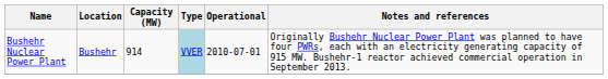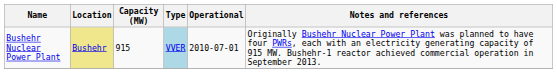 <table class="wikitable sortable">
 <tr>
 <th>Name</th>
 <th>Location</th>
 <th>Capacity (MW)</th>
 <th>Type</th>
 <th>Operational</th>
 <th>Notes and references</th>
 </tr>
 <tr>
 <td><a href='#'>Bushehr Nuclear Power Plant</a></td>
-<td><a href='#'>Bushehr</a></td>
-<td>914</td>
+<td style="background: khaki;"><a href='#'>Bushehr</a></td>
+<td>915</td>
 <td style="background: lightblue;"><a href='#'>VVER</a></td>
 <td>2010-07-01</td>
 <td>Originally <a href='#'>Bushehr Nuclear Power Plant</a> was planned to have four <a href='#'>PWRs</a>, each with an electricity generating capacity of 915 MW. Bushehr-1 reactor achieved commercial operation in September 2013.</td>
 </tr>
 <tr>
 </tr>
 </table>
